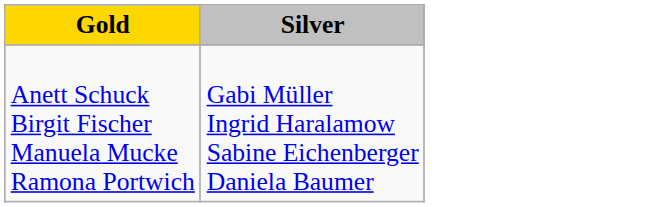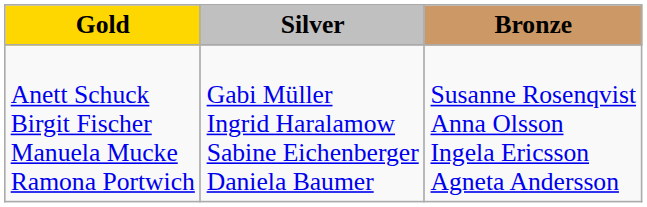 <table class=wikitable>
 <tr>
 <td align=center bgcolor=gold> <strong>Gold</strong></td>
 <td align=center bgcolor=silver> <strong>Silver</strong></td>
+<td align=center bgcolor=cc9966> <strong>Bronze</strong></td>
 </tr>
 <tr>
 <td><br><a href='#'>Anett Schuck</a><br><a href='#'>Birgit Fischer</a><br><a href='#'>Manuela Mucke</a><br><a href='#'>Ramona Portwich</a></td>
 <td><br><a href='#'>Gabi Müller</a><br><a href='#'>Ingrid Haralamow</a><br><a href='#'>Sabine Eichenberger</a><br><a href='#'>Daniela Baumer</a></td>
+<td><br><a href='#'>Susanne Rosenqvist</a><br><a href='#'>Anna Olsson</a><br><a href='#'>Ingela Ericsson</a><br><a href='#'>Agneta Andersson</a></td>
 </tr>
 </table>
